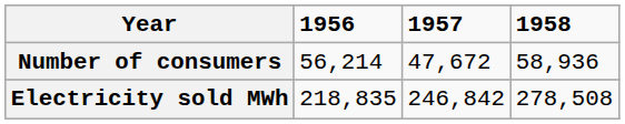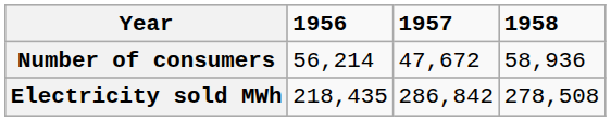 <table class="wikitable">
 <tr>
 <th>Year</th>
 <td><strong>1956</strong></td>
 <td><strong>1957</strong></td>
 <td><strong>1958</strong></td>
 </tr>
 <tr>
 <th>Number of consumers</th>
 <td>56,214</td>
 <td>47,672</td>
 <td>58,936</td>
 </tr>
 <tr>
 <th>Electricity sold MWh</th>
-<td>218,835</td>
-<td>246,842</td>
+<td>218,435</td>
+<td>286,842</td>
 <td>278,508</td>
 </tr>
 </table>
